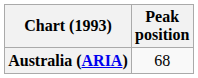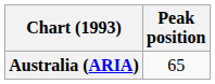 <table class="wikitable sortable plainrowheaders" style="text-align:center">
 <tr>
 <th scope="col">Chart (1993)</th>
 <th scope="col">Peak<br> position</th>
 </tr>
 <tr>
 <th scope="row">Australia (<a href='#'>ARIA</a>)</th>
-<td>68</td>
+<td>65</td>
 </tr>
 <tr>
 </tr>
 </table>
